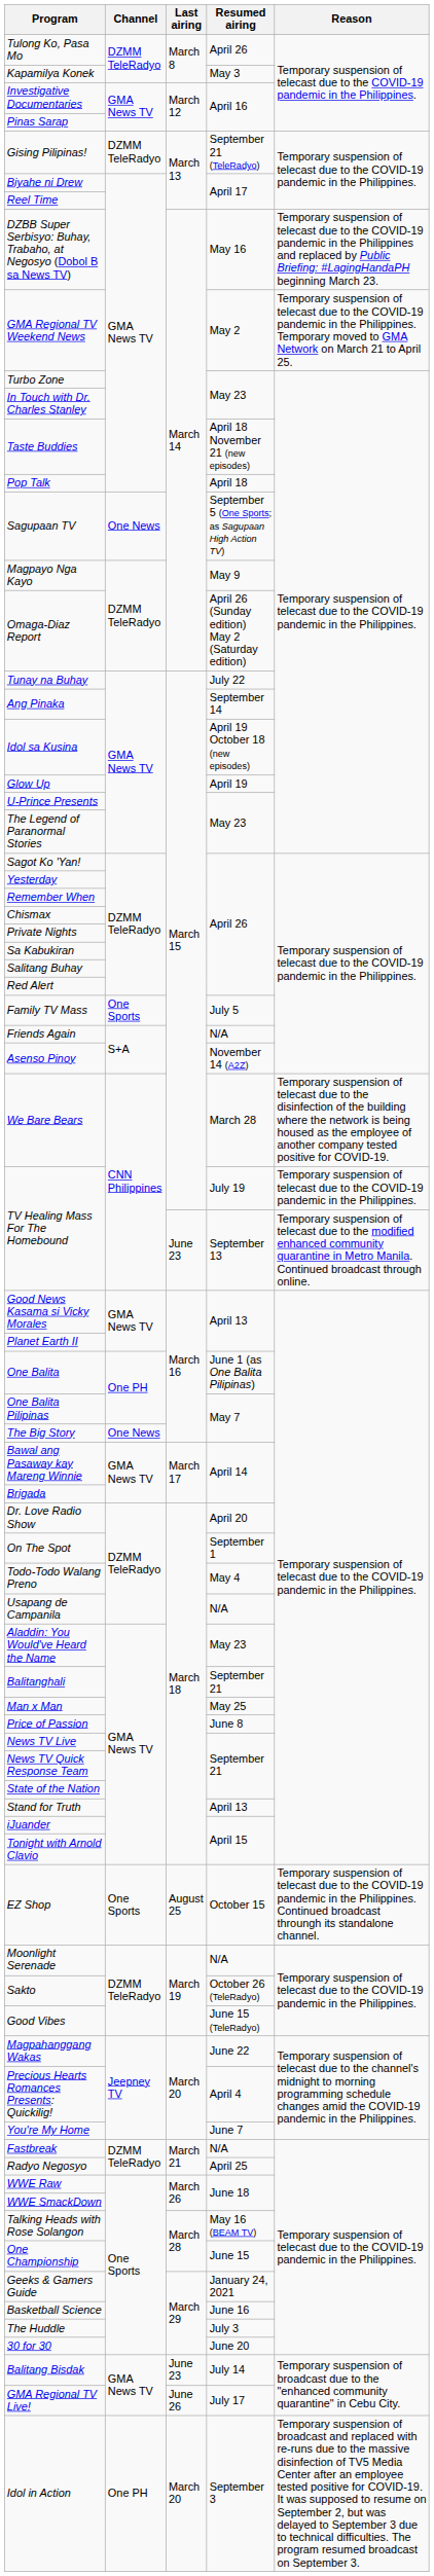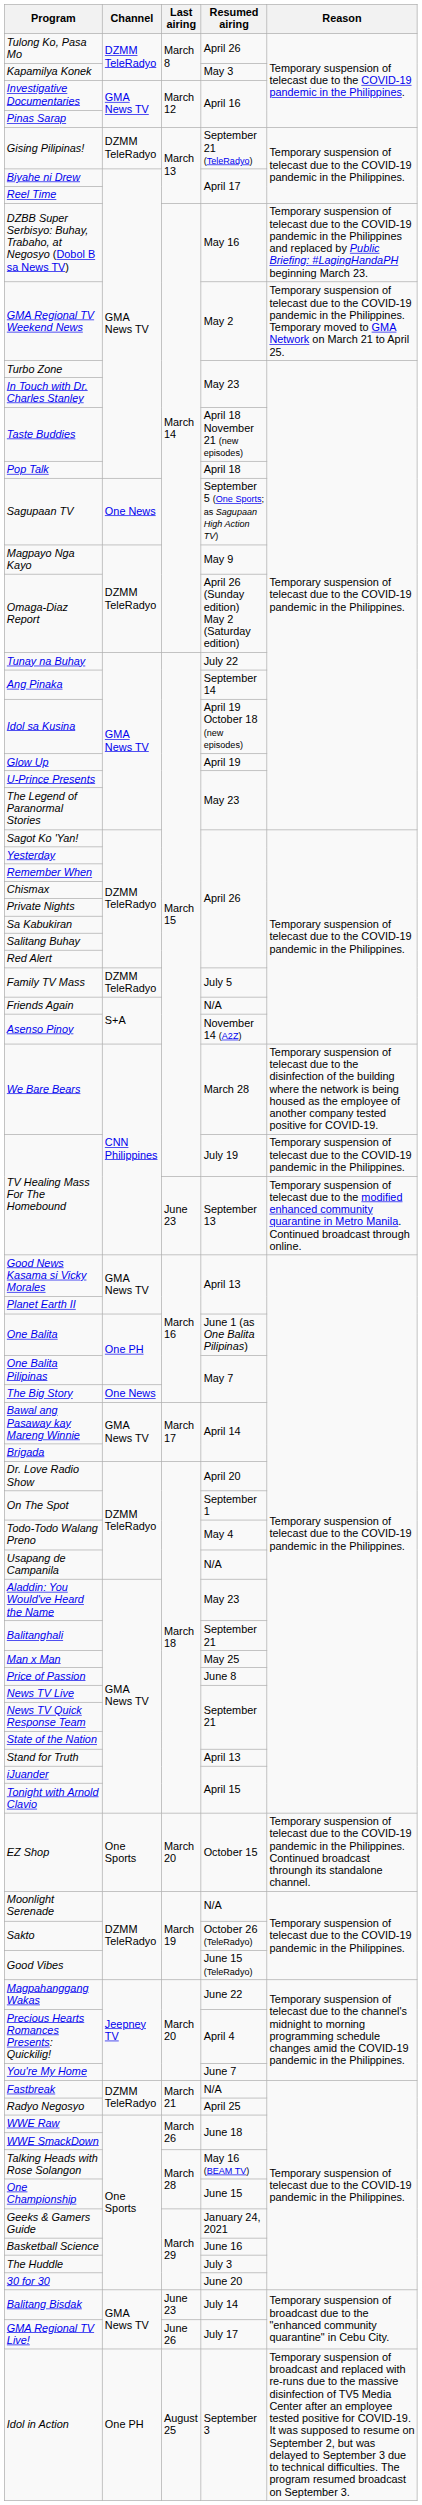 <table class="wikitable">
 <tr>
 <th>Program</th>
 <th>Channel</th>
 <th>Last airing</th>
 <th>Resumed airing</th>
 <th>Reason</th>
 </tr>
 <tr>
 <td><em>Tulong Ko, Pasa Mo</em></td>
 <td rowspan=2><a href='#'>DZMM TeleRadyo</a></td>
 <td rowspan=2>March 8</td>
 <td>April 26</td>
 <td rowspan=4>Temporary suspension of telecast due to the <a href='#'>COVID-19 pandemic in the Philippines</a>.</td>
 </tr>
 <tr>
 <td><em>Kapamilya Konek</em></td>
 <td>May 3</td>
 </tr>
 <tr>
 <td><em><a href='#'>Investigative Documentaries</a></em></td>
 <td rowspan=2><a href='#'>GMA News TV</a></td>
 <td rowspan=2>March 12</td>
 <td rowspan=2>April 16</td>
 </tr>
 <tr>
 <td><em><a href='#'>Pinas Sarap</a></em></td>
 </tr>
 <tr>
 <td><em>Gising Pilipinas!</em></td>
 <td>DZMM TeleRadyo</td>
 <td rowspan="3">March 13</td>
 <td>September 21 <small>(<a href='#'>TeleRadyo</a>)</small></td>
 <td rowspan="3">Temporary suspension of telecast due to the COVID-19 pandemic in the Philippines.</td>
 </tr>
 <tr>
 <td><em><a href='#'>Biyahe ni Drew</a></em></td>
 <td rowspan="8">GMA News TV</td>
 <td rowspan=2>April 17</td>
 </tr>
 <tr>
 <td><em><a href='#'>Reel Time</a></em></td>
 </tr>
 <tr>
 <td><em>DZBB Super Serbisyo: Buhay, Trabaho, at Negosyo</em> (<a href='#'>Dobol B sa News TV</a>)</td>
 <td rowspan="9">March 14</td>
 <td>May 16</td>
 <td>Temporary suspension of telecast due to the COVID-19 pandemic in the Philippines and replaced by <em><a href='#'>Public Briefing: #LagingHandaPH</a></em> beginning March 23.</td>
 </tr>
 <tr>
 <td><em><a href='#'>GMA Regional TV Weekend News</a></em></td>
 <td>May 2</td>
 <td>Temporary suspension of telecast due to the COVID-19 pandemic in the Philippines. Temporary moved to <a href='#'>GMA Network</a> on March 21 to April 25.</td>
 </tr>
 <tr>
 <td><em>Turbo Zone</em></td>
 <td rowspan="2">May 23</td>
 <td rowspan="13">Temporary suspension of telecast due to the COVID-19 pandemic in the Philippines.</td>
 </tr>
 <tr>
 <td><em><a href='#'>In Touch with Dr. Charles Stanley</a></em></td>
 </tr>
 <tr>
 <td><em><a href='#'>Taste Buddies</a></em></td>
 <td>April 18<br>November 21 <small>(new episodes)</small></td>
 </tr>
 <tr>
 <td><em><a href='#'>Pop Talk</a></em></td>
 <td>April 18</td>
 </tr>
 <tr>
 <td><em>Sagupaan TV</em></td>
 <td><a href='#'>One News</a></td>
 <td>September 5 <small>(<a href='#'>One Sports</a>; as <em>Sagupaan High Action TV</em>)</small></td>
 </tr>
 <tr>
 <td><em>Magpayo Nga Kayo</em></td>
 <td rowspan=2>DZMM TeleRadyo</td>
 <td>May 9</td>
 </tr>
 <tr>
 <td><em>Omaga-Diaz Report</em></td>
 <td>April 26 (Sunday edition)<br>May 2 (Saturday edition)</td>
 </tr>
 <tr>
 <td><em><a href='#'>Tunay na Buhay</a></em></td>
 <td rowspan="6"><a href='#'>GMA News TV</a></td>
 <td rowspan="19">March 15</td>
 <td>July 22</td>
 </tr>
 <tr>
 <td><em><a href='#'>Ang Pinaka</a></em></td>
 <td>September 14</td>
 </tr>
 <tr>
 <td><em><a href='#'>Idol sa Kusina</a></em></td>
 <td>April 19<br>October 18 <small>(new episodes)</small></td>
 </tr>
 <tr>
 <td><em><a href='#'>Glow Up</a></em></td>
 <td>April 19</td>
 </tr>
 <tr>
 <td><em><a href='#'>U-Prince Presents</a></em></td>
 <td rowspan=2>May 23</td>
 </tr>
 <tr>
 <td><em>The Legend of Paranormal Stories</em></td>
 </tr>
 <tr>
 <td><em>Sagot Ko 'Yan!</em></td>
 <td rowspan=8>DZMM TeleRadyo</td>
 <td rowspan=8>April 26</td>
 <td rowspan=11>Temporary suspension of telecast due to the COVID-19 pandemic in the Philippines.</td>
 </tr>
 <tr>
 <td><em><a href='#'>Yesterday</a></em></td>
 </tr>
 <tr>
 <td><em><a href='#'>Remember When</a></em></td>
 </tr>
 <tr>
 <td><em>Chismax</em></td>
 </tr>
 <tr>
 <td><em>Private Nights</em></td>
 </tr>
 <tr>
 <td><em>Sa Kabukiran</em></td>
 </tr>
 <tr>
 <td><em>Salitang Buhay</em></td>
 </tr>
 <tr>
 <td><em>Red Alert</em></td>
 </tr>
 <tr>
 <td><em>Family TV Mass</em></td>
-<td><a href='#'>One Sports</a></td>
+<td>DZMM TeleRadyo</td>
 <td>July 5</td>
 </tr>
 <tr>
 <td><em>Friends Again</em></td>
 <td rowspan=2>S+A</td>
 <td>N/A</td>
 </tr>
 <tr>
 <td><em><a href='#'>Asenso Pinoy</a></em></td>
 <td>November 14 <small>(<a href='#'>A2Z</a>)</small></td>
 </tr>
 <tr>
 <td><em><a href='#'>We Bare Bears</a></em></td>
 <td rowspan=3><a href='#'>CNN Philippines</a></td>
 <td>March 28</td>
 <td>Temporary suspension of telecast due to the disinfection of the building where the network is being housed as the employee of another company tested positive for COVID-19.</td>
 </tr>
 <tr>
 <td rowspan=2><em>TV Healing Mass For The Homebound</em></td>
 <td>July 19</td>
 <td>Temporary suspension of telecast due to the COVID-19 pandemic in the Philippines.</td>
 </tr>
 <tr>
 <td>June 23</td>
 <td>September 13</td>
 <td>Temporary suspension of telecast due to the <a href='#'>modified enhanced community quarantine in Metro Manila</a>. Continued broadcast through online.</td>
 </tr>
 <tr>
 <td><em><a href='#'>Good News Kasama si Vicky Morales</a></em></td>
 <td rowspan=2>GMA News TV</td>
 <td rowspan="5">March 16</td>
 <td rowspan=2>April 13</td>
 <td rowspan="21">Temporary suspension of telecast due to the COVID-19 pandemic in the Philippines.</td>
 </tr>
 <tr>
 <td><em><a href='#'>Planet Earth II</a></em></td>
 </tr>
 <tr>
 <td><em><a href='#'>One Balita</a></em></td>
 <td rowspan="2"><a href='#'>One PH</a></td>
 <td>June 1 (as <em>One Balita Pilipinas</em>)</td>
 </tr>
 <tr>
 <td><em><a href='#'>One Balita Pilipinas</a></em></td>
 <td rowspan="2">May 7</td>
 </tr>
 <tr>
 <td><em><a href='#'>The Big Story</a></em></td>
 <td><a href='#'>One News</a></td>
 </tr>
 <tr>
 <td><em><a href='#'>Bawal ang Pasaway kay Mareng Winnie</a></em></td>
 <td rowspan=2>GMA News TV</td>
 <td rowspan=2>March 17</td>
 <td rowspan=2>April 14</td>
 </tr>
 <tr>
 <td><em><a href='#'>Brigada</a></em></td>
 </tr>
 <tr>
 <td><em>Dr. Love Radio Show</em></td>
 <td rowspan=4>DZMM TeleRadyo</td>
 <td rowspan="14">March 18</td>
 <td>April 20</td>
 </tr>
 <tr>
 <td><em>On The Spot</em></td>
 <td>September 1</td>
 </tr>
 <tr>
 <td><em>Todo-Todo Walang Preno</em></td>
 <td>May 4</td>
 </tr>
 <tr>
 <td><em>Usapang de Campanila</em></td>
 <td>N/A</td>
 </tr>
 <tr>
 <td><em><a href='#'>Aladdin: You Would've Heard the Name</a></em></td>
 <td rowspan=10>GMA News TV</td>
 <td>May 23</td>
 </tr>
 <tr>
 <td><em><a href='#'>Balitanghali</a></em></td>
 <td>September 21</td>
 </tr>
 <tr>
 <td><em><a href='#'>Man x Man</a></em></td>
 <td>May 25</td>
 </tr>
 <tr>
 <td><em><a href='#'>Price of Passion</a></em></td>
 <td>June 8</td>
 </tr>
 <tr>
 <td><em><a href='#'>News TV Live</a></em></td>
 <td rowspan=3>September 21</td>
 </tr>
 <tr>
 <td><em><a href='#'>News TV Quick Response Team</a></em></td>
 </tr>
 <tr>
 <td><em><a href='#'>State of the Nation</a></em></td>
 </tr>
 <tr>
 <td><em>Stand for Truth</em></td>
 <td>April 13</td>
 </tr>
 <tr>
 <td><em><a href='#'>iJuander</a></em></td>
 <td rowspan="2">April 15</td>
 </tr>
 <tr>
 <td><em><a href='#'>Tonight with Arnold Clavio</a></em></td>
 </tr>
 <tr>
 <td><em>EZ Shop</em></td>
 <td>One Sports</td>
-<td>August 25</td>
+<td>March 20</td>
 <td>October 15</td>
 <td>Temporary suspension of telecast due to the COVID-19 pandemic in the Philippines. Continued broadcast throungh its standalone channel.</td>
 </tr>
 <tr>
 <td><em>Moonlight Serenade</em></td>
 <td rowspan=3>DZMM TeleRadyo</td>
 <td rowspan=3>March 19</td>
 <td>N/A</td>
 <td rowspan=3>Temporary suspension of telecast due to the COVID-19 pandemic in the Philippines.</td>
 </tr>
 <tr>
 <td><em>Sakto</em></td>
 <td>October 26 <small>(TeleRadyo)</small></td>
 </tr>
 <tr>
 <td><em>Good Vibes</em></td>
 <td>June 15 <small>(TeleRadyo)</small></td>
 </tr>
 <tr>
 <td><em><a href='#'>Magpahanggang Wakas</a></em></td>
 <td rowspan="3"><a href='#'>Jeepney TV</a></td>
 <td rowspan="3">March 20</td>
 <td>June 22</td>
 <td rowspan="3">Temporary suspension of telecast due to the channel's midnight to morning programming schedule changes amid the COVID-19 pandemic in the Philippines.</td>
 </tr>
 <tr>
 <td><em><a href='#'>Precious Hearts Romances Presents</a>: Quickilig!</em></td>
 <td>April 4</td>
 </tr>
 <tr>
 <td><em><a href='#'>You're My Home</a></em></td>
 <td>June 7</td>
 </tr>
 <tr>
 <td><em><a href='#'>Fastbreak</a></em></td>
 <td rowspan=2>DZMM TeleRadyo</td>
 <td rowspan=2>March 21</td>
 <td>N/A</td>
 <td rowspan="10">Temporary suspension of telecast due to the COVID-19 pandemic in the Philippines.</td>
 </tr>
 <tr>
 <td><em>Radyo Negosyo</em></td>
 <td>April 25</td>
 </tr>
 <tr>
 <td><em><a href='#'>WWE Raw</a></em></td>
 <td rowspan="8">One Sports</td>
 <td rowspan="2">March 26</td>
 <td rowspan="2">June 18</td>
 </tr>
 <tr>
 <td><em><a href='#'>WWE SmackDown</a></em></td>
 </tr>
 <tr>
 <td><em>Talking Heads with Rose Solangon</em></td>
 <td rowspan="2">March 28</td>
 <td>May 16 <small>(<a href='#'>BEAM TV</a>)</small></td>
 </tr>
 <tr>
 <td><em><a href='#'>One Championship</a></em></td>
 <td>June 15</td>
 </tr>
 <tr>
 <td><em>Geeks & Gamers Guide</em></td>
 <td rowspan="4">March 29</td>
 <td>January 24, 2021</td>
 </tr>
 <tr>
 <td><em>Basketball Science</em></td>
 <td>June 16</td>
 </tr>
 <tr>
 <td><em>The Huddle</em></td>
 <td>July 3</td>
 </tr>
 <tr>
 <td><em><a href='#'>30 for 30</a></em></td>
 <td>June 20</td>
 </tr>
 <tr>
 <td><em><a href='#'>Balitang Bisdak</a></em></td>
 <td rowspan=2>GMA News TV</td>
 <td>June 23</td>
 <td>July 14</td>
 <td rowspan=2>Temporary suspension of broadcast due to the "enhanced community quarantine" in Cebu City.</td>
 </tr>
 <tr>
 <td><em><a href='#'>GMA Regional TV Live!</a></em></td>
 <td>June 26</td>
 <td>July 17</td>
 </tr>
 <tr>
 <td><em>Idol in Action</em></td>
 <td>One PH</td>
-<td>March 20</td>
+<td>August 25</td>
 <td>September 3</td>
 <td>Temporary suspension of broadcast and replaced with re-runs due to the massive disinfection of TV5 Media Center after an employee tested positive for COVID-19. It was supposed to resume on September 2, but was delayed to September 3 due to technical difficulties. The program resumed broadcast on September 3.</td>
 </tr>
 </table>
